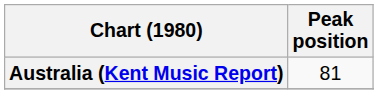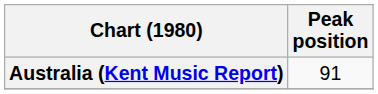 <table class="wikitable sortable plainrowheaders" style="text-align:center">
 <tr>
 <th scope="col">Chart (1980)</th>
 <th scope="col">Peak<br>position</th>
 </tr>
 <tr>
 <th scope="row">Australia (<a href='#'>Kent Music Report</a>)</th>
-<td>81</td>
+<td>91</td>
 </tr>
 <tr>
 </tr>
 <tr>
 </tr>
 <tr>
 </tr>
 <tr>
 </tr>
 </table>
